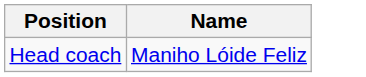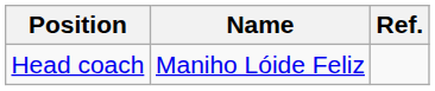 <table class="wikitable">
 <tr>
 <th>Position</th>
 <th>Name</th>
+<th>Ref.</th>
 </tr>
 <tr>
 <td><a href='#'>Head coach</a></td>
 <td><a href='#'>Maniho Lóide Feliz</a></td>
+<td><br></td>
 </tr>
 </table>
